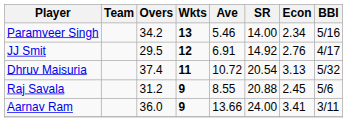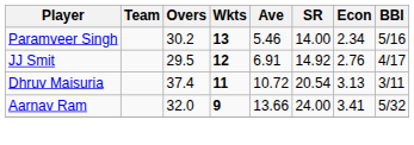 <table class="wikitable sortable">
 <tr>
 <th>Player</th>
 <th>Team</th>
 <th>Overs</th>
 <th>Wkts</th>
 <th>Ave</th>
 <th>SR</th>
 <th>Econ</th>
 <th>BBI</th>
 </tr>
 <tr>
 <td><a href='#'>Paramveer Singh</a></td>
 <td></td>
-<td>34.2</td>
+<td>30.2</td>
 <td><strong>13</strong></td>
 <td>5.46</td>
 <td>14.00</td>
 <td>2.34</td>
 <td>5/16</td>
 </tr>
 <tr>
 <td><a href='#'>JJ Smit</a></td>
 <td></td>
 <td>29.5</td>
 <td><strong>12</strong></td>
 <td>6.91</td>
 <td>14.92</td>
 <td>2.76</td>
 <td>4/17</td>
 </tr>
 <tr>
 <td><a href='#'>Dhruv Maisuria</a></td>
 <td></td>
 <td>37.4</td>
 <td><strong>11</strong></td>
 <td>10.72</td>
 <td>20.54</td>
 <td>3.13</td>
-<td>5/32</td>
-</tr>
-<tr>
-<td><a href='#'>Raj Savala</a></td>
-<td></td>
-<td>31.2</td>
-<td><strong>9</strong></td>
-<td>8.55</td>
-<td>20.88</td>
-<td>2.45</td>
-<td>5/6</td>
+<td>3/11</td>
 </tr>
 <tr>
 <td><a href='#'>Aarnav Ram</a></td>
 <td></td>
-<td>36.0</td>
+<td>32.0</td>
 <td><strong>9</strong></td>
 <td>13.66</td>
 <td>24.00</td>
 <td>3.41</td>
-<td>3/11</td>
+<td>5/32</td>
 </tr>
 <tr>
 </tr>
 </table>
